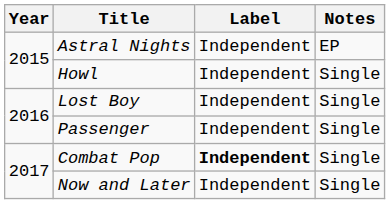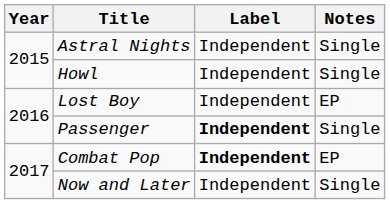 <table class="wikitable">
 <tr>
 <th>Year</th>
 <th>Title</th>
 <th>Label</th>
 <th>Notes</th>
 </tr>
 <tr>
 <td rowspan="2">2015</td>
 <td><em>Astral Nights</em></td>
 <td>Independent</td>
-<td>EP</td>
+<td>Single</td>
 </tr>
 <tr>
 <td><em>Howl</em></td>
 <td>Independent</td>
 <td>Single</td>
 </tr>
 <tr>
 <td rowspan="2">2016</td>
 <td><em>Lost Boy</em></td>
 <td>Independent</td>
-<td>Single</td>
+<td>EP</td>
 </tr>
 <tr>
 <td><em>Passenger</em></td>
-<td>Independent</td>
+<td><strong>Independent</strong></td>
 <td>Single</td>
 </tr>
 <tr>
 <td rowspan="2">2017</td>
 <td><em>Combat Pop</em></td>
 <td><strong>Independent</strong></td>
-<td>Single</td>
+<td>EP</td>
 </tr>
 <tr>
 <td><em>Now and Later</em></td>
 <td>Independent</td>
 <td>Single</td>
 </tr>
 </table>
